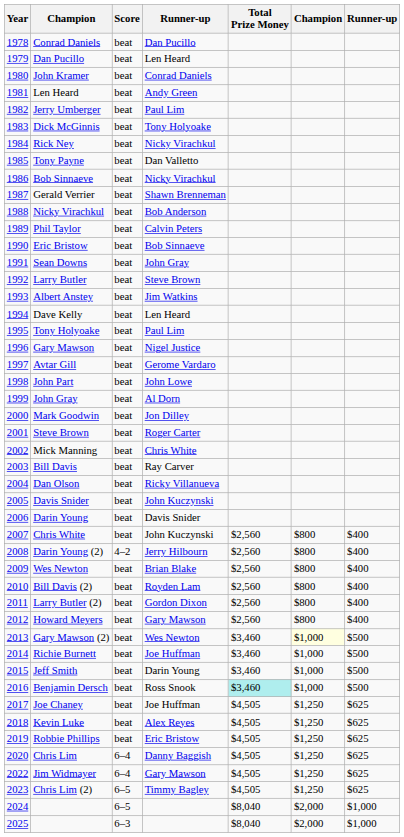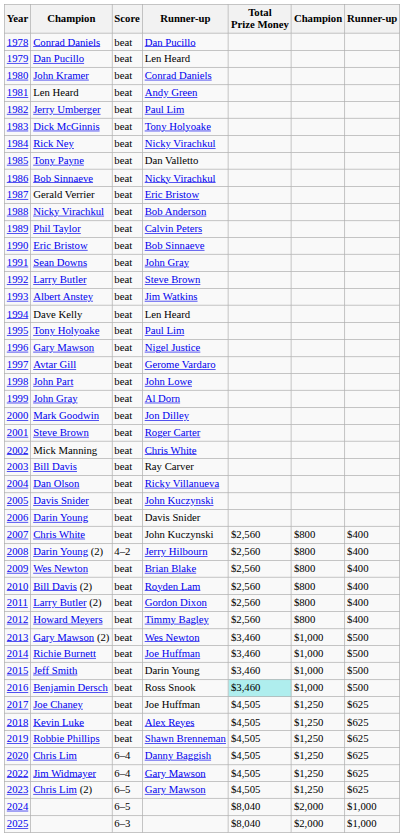 <table class="wikitable">
 <tr>
 <th>Year</th>
 <th>Champion</th>
 <th>Score</th>
 <th>Runner-up</th>
 <th>Total<br>Prize Money</th>
 <th>Champion</th>
 <th>Runner-up</th>
 </tr>
 <tr>
 <td><a href='#'>1978</a></td>
 <td> <a href='#'>Conrad Daniels</a></td>
 <td>beat</td>
 <td> <a href='#'>Dan Pucillo</a></td>
 <td></td>
 <td></td>
 <td></td>
 </tr>
 <tr>
 <td><a href='#'>1979</a></td>
 <td> <a href='#'>Dan Pucillo</a></td>
 <td>beat</td>
 <td> Len Heard</td>
 <td></td>
 <td></td>
 <td></td>
 </tr>
 <tr>
 <td><a href='#'>1980</a></td>
 <td> <a href='#'>John Kramer</a></td>
 <td>beat</td>
 <td> <a href='#'>Conrad Daniels</a></td>
 <td></td>
 <td></td>
 <td></td>
 </tr>
 <tr>
 <td><a href='#'>1981</a></td>
 <td> Len Heard</td>
 <td>beat</td>
 <td> <a href='#'>Andy Green</a></td>
 <td></td>
 <td></td>
 <td></td>
 </tr>
 <tr>
 <td><a href='#'>1982</a></td>
 <td> <a href='#'>Jerry Umberger</a></td>
 <td>beat</td>
 <td> <a href='#'>Paul Lim</a></td>
 <td></td>
 <td></td>
 <td></td>
 </tr>
 <tr>
 <td><a href='#'>1983</a></td>
 <td> <a href='#'>Dick McGinnis</a></td>
 <td>beat</td>
 <td> <a href='#'>Tony Holyoake</a></td>
 <td></td>
 <td></td>
 <td></td>
 </tr>
 <tr>
 <td><a href='#'>1984</a></td>
 <td> <a href='#'>Rick Ney</a></td>
 <td>beat</td>
 <td> <a href='#'>Nicky Virachkul</a></td>
 <td></td>
 <td></td>
 <td></td>
 </tr>
 <tr>
 <td><a href='#'>1985</a></td>
 <td> <a href='#'>Tony Payne</a></td>
 <td>beat</td>
 <td> Dan Valletto</td>
 <td></td>
 <td></td>
 <td></td>
 </tr>
 <tr>
 <td><a href='#'>1986</a></td>
 <td> <a href='#'>Bob Sinnaeve</a></td>
 <td>beat</td>
 <td> <a href='#'>Nicky Virachkul</a></td>
 <td></td>
 <td></td>
 <td></td>
 </tr>
 <tr>
 <td><a href='#'>1987</a></td>
 <td> Gerald Verrier</td>
 <td>beat</td>
-<td> <a href='#'>Shawn Brenneman</a></td>
+<td> <a href='#'>Eric Bristow</a></td>
 <td></td>
 <td></td>
 <td></td>
 </tr>
 <tr>
 <td><a href='#'>1988</a></td>
 <td> <a href='#'>Nicky Virachkul</a></td>
 <td>beat</td>
 <td> <a href='#'>Bob Anderson</a></td>
 <td></td>
 <td></td>
 <td></td>
 </tr>
 <tr>
 <td><a href='#'>1989</a></td>
 <td> <a href='#'>Phil Taylor</a></td>
 <td>beat</td>
 <td> <a href='#'>Calvin Peters</a></td>
 <td></td>
 <td></td>
 <td></td>
 </tr>
 <tr>
 <td><a href='#'>1990</a></td>
 <td> <a href='#'>Eric Bristow</a></td>
 <td>beat</td>
 <td> <a href='#'>Bob Sinnaeve</a></td>
 <td></td>
 <td></td>
 <td></td>
 </tr>
 <tr>
 <td><a href='#'>1991</a></td>
 <td> <a href='#'>Sean Downs</a></td>
 <td>beat</td>
 <td> <a href='#'>John Gray</a></td>
 <td></td>
 <td></td>
 <td></td>
 </tr>
 <tr>
 <td><a href='#'>1992</a></td>
 <td> <a href='#'>Larry Butler</a></td>
 <td>beat</td>
 <td> <a href='#'>Steve Brown</a></td>
 <td></td>
 <td></td>
 <td></td>
 </tr>
 <tr>
 <td><a href='#'>1993</a></td>
 <td> <a href='#'>Albert Anstey</a></td>
 <td>beat</td>
 <td> <a href='#'>Jim Watkins</a></td>
 <td></td>
 <td></td>
 <td></td>
 </tr>
 <tr>
 <td><a href='#'>1994</a></td>
 <td> Dave Kelly</td>
 <td>beat</td>
 <td> Len Heard</td>
 <td></td>
 <td></td>
 <td></td>
 </tr>
 <tr>
 <td><a href='#'>1995</a></td>
 <td> <a href='#'>Tony Holyoake</a></td>
 <td>beat</td>
 <td> <a href='#'>Paul Lim</a></td>
 <td></td>
 <td></td>
 <td></td>
 </tr>
 <tr>
 <td><a href='#'>1996</a></td>
 <td> <a href='#'>Gary Mawson</a></td>
 <td>beat</td>
 <td> <a href='#'>Nigel Justice</a></td>
 <td></td>
 <td></td>
 <td></td>
 </tr>
 <tr>
 <td><a href='#'>1997</a></td>
 <td> <a href='#'>Avtar Gill</a></td>
 <td>beat</td>
 <td> <a href='#'>Gerome Vardaro</a></td>
 <td></td>
 <td></td>
 <td></td>
 </tr>
 <tr>
 <td><a href='#'>1998</a></td>
 <td> <a href='#'>John Part</a></td>
 <td>beat</td>
 <td> <a href='#'>John Lowe</a></td>
 <td></td>
 <td></td>
 <td></td>
 </tr>
 <tr>
 <td><a href='#'>1999</a></td>
 <td> <a href='#'>John Gray</a></td>
 <td>beat</td>
 <td> <a href='#'>Al Dorn</a></td>
 <td></td>
 <td></td>
 <td></td>
 </tr>
 <tr>
 <td><a href='#'>2000</a></td>
 <td> <a href='#'>Mark Goodwin</a></td>
 <td>beat</td>
 <td> <a href='#'>Jon Dilley</a></td>
 <td></td>
 <td></td>
 <td></td>
 </tr>
 <tr>
 <td><a href='#'>2001</a></td>
 <td> <a href='#'>Steve Brown</a></td>
 <td>beat</td>
 <td> <a href='#'>Roger Carter</a></td>
 <td></td>
 <td></td>
 <td></td>
 </tr>
 <tr>
 <td><a href='#'>2002</a></td>
 <td> Mick Manning</td>
 <td>beat</td>
 <td> <a href='#'>Chris White</a></td>
 <td></td>
 <td></td>
 <td></td>
 </tr>
 <tr>
 <td><a href='#'>2003</a></td>
 <td> <a href='#'>Bill Davis</a></td>
 <td>beat</td>
 <td> Ray Carver</td>
 <td></td>
 <td></td>
 <td></td>
 </tr>
 <tr>
 <td><a href='#'>2004</a></td>
 <td> <a href='#'>Dan Olson</a></td>
 <td>beat</td>
 <td> <a href='#'>Ricky Villanueva</a></td>
 <td></td>
 <td></td>
 <td></td>
 </tr>
 <tr>
 <td><a href='#'>2005</a></td>
 <td> <a href='#'>Davis Snider</a></td>
 <td>beat</td>
 <td> <a href='#'>John Kuczynski</a></td>
 <td></td>
 <td></td>
 <td></td>
 </tr>
 <tr>
 <td><a href='#'>2006</a></td>
 <td> <a href='#'>Darin Young</a></td>
 <td>beat</td>
 <td> Davis Snider</td>
 <td></td>
 <td></td>
 <td></td>
 </tr>
 <tr>
 <td><a href='#'>2007</a></td>
 <td> <a href='#'>Chris White</a></td>
 <td>beat</td>
 <td> John Kuczynski</td>
 <td>$2,560</td>
 <td>$800</td>
 <td>$400</td>
 </tr>
 <tr>
 <td><a href='#'>2008</a></td>
 <td> <a href='#'>Darin Young</a> (2)</td>
 <td>4–2</td>
 <td> <a href='#'>Jerry Hilbourn</a></td>
 <td>$2,560</td>
 <td>$800</td>
 <td>$400</td>
 </tr>
 <tr>
 <td><a href='#'>2009</a></td>
 <td> <a href='#'>Wes Newton</a></td>
 <td>beat</td>
 <td> <a href='#'>Brian Blake</a></td>
 <td>$2,560</td>
 <td>$800</td>
 <td>$400</td>
 </tr>
 <tr>
 <td><a href='#'>2010</a></td>
 <td> <a href='#'>Bill Davis</a> (2)</td>
 <td>beat</td>
 <td> <a href='#'>Royden Lam</a></td>
 <td>$2,560</td>
 <td>$800</td>
 <td>$400</td>
 </tr>
 <tr>
 <td><a href='#'>2011</a></td>
 <td> <a href='#'>Larry Butler</a> (2)</td>
 <td>beat</td>
 <td> <a href='#'>Gordon Dixon</a></td>
 <td>$2,560</td>
 <td>$800</td>
 <td>$400</td>
 </tr>
 <tr>
 <td><a href='#'>2012</a></td>
 <td> <a href='#'>Howard Meyers</a></td>
 <td>beat</td>
-<td> <a href='#'>Gary Mawson</a></td>
+<td> <a href='#'>Timmy Bagley</a></td>
 <td>$2,560</td>
 <td>$800</td>
 <td>$400</td>
 </tr>
 <tr>
 <td><a href='#'>2013</a></td>
 <td> <a href='#'>Gary Mawson</a> (2)</td>
 <td>beat</td>
 <td> <a href='#'>Wes Newton</a></td>
 <td>$3,460</td>
-<td style="background: lightyellow;">$1,000</td>
+<td>$1,000</td>
 <td>$500</td>
 </tr>
 <tr>
 <td><a href='#'>2014</a></td>
 <td> <a href='#'>Richie Burnett</a></td>
 <td>beat</td>
 <td> <a href='#'>Joe Huffman</a></td>
 <td>$3,460</td>
 <td>$1,000</td>
 <td>$500</td>
 </tr>
 <tr>
 <td><a href='#'>2015</a></td>
 <td> <a href='#'>Jeff Smith</a></td>
 <td>beat</td>
 <td> Darin Young</td>
 <td>$3,460</td>
 <td>$1,000</td>
 <td>$500</td>
 </tr>
 <tr>
 <td><a href='#'>2016</a></td>
 <td> <a href='#'>Benjamin Dersch</a></td>
 <td>beat</td>
 <td> Ross Snook</td>
 <td style="background: paleturquoise;">$3,460</td>
 <td>$1,000</td>
 <td>$500</td>
 </tr>
 <tr>
 <td><a href='#'>2017</a></td>
 <td> <a href='#'>Joe Chaney</a></td>
 <td>beat</td>
 <td> Joe Huffman</td>
 <td>$4,505</td>
 <td>$1,250</td>
 <td>$625</td>
 </tr>
 <tr>
 <td><a href='#'>2018</a></td>
 <td> <a href='#'>Kevin Luke</a></td>
 <td>beat</td>
 <td> <a href='#'>Alex Reyes</a></td>
 <td>$4,505</td>
 <td>$1,250</td>
 <td>$625</td>
 </tr>
 <tr>
 <td><a href='#'>2019</a></td>
 <td> <a href='#'>Robbie Phillips</a></td>
 <td>beat</td>
-<td> <a href='#'>Eric Bristow</a></td>
+<td> <a href='#'>Shawn Brenneman</a></td>
 <td>$4,505</td>
 <td>$1,250</td>
 <td>$625</td>
 </tr>
 <tr>
 <td><a href='#'>2020</a></td>
 <td> <a href='#'>Chris Lim</a></td>
 <td>6–4</td>
 <td> <a href='#'>Danny Baggish</a></td>
 <td>$4,505</td>
 <td>$1,250</td>
 <td>$625</td>
 </tr>
 <tr>
 <td><a href='#'>2022</a></td>
 <td> <a href='#'>Jim Widmayer</a></td>
 <td>6–4</td>
 <td> <a href='#'>Gary Mawson</a></td>
 <td>$4,505</td>
 <td>$1,250</td>
 <td>$625</td>
 </tr>
 <tr>
 <td><a href='#'>2023</a></td>
 <td> <a href='#'>Chris Lim</a> (2)</td>
 <td>6–5</td>
-<td> <a href='#'>Timmy Bagley</a></td>
+<td> <a href='#'>Gary Mawson</a></td>
 <td>$4,505</td>
 <td>$1,250</td>
 <td>$625</td>
 </tr>
 <tr>
 <td><a href='#'>2024</a></td>
 <td></td>
 <td>6–5</td>
 <td></td>
 <td>$8,040</td>
 <td>$2,000</td>
 <td>$1,000</td>
 </tr>
 <tr>
 <td><a href='#'>2025</a></td>
 <td></td>
 <td>6–3</td>
 <td></td>
 <td>$8,040</td>
 <td>$2,000</td>
 <td>$1,000</td>
 </tr>
 </table>
